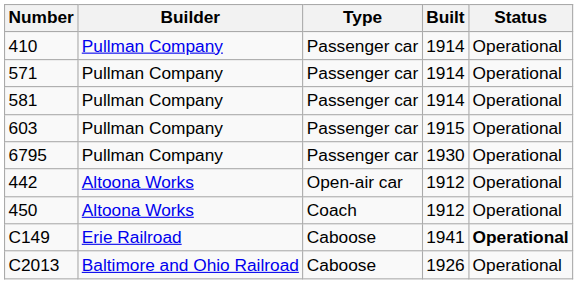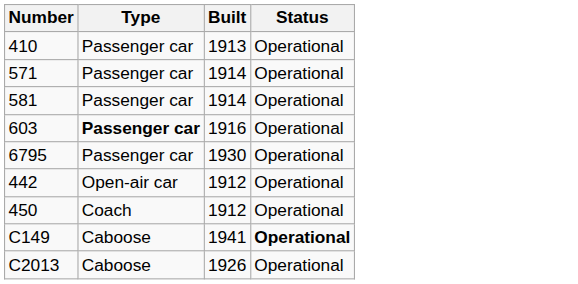 <table class="wikitable">
 <tr>
 <th>Number</th>
-<th>Builder</th>
 <th>Type</th>
 <th>Built</th>
 <th>Status</th>
 </tr>
 <tr>
 <td>410</td>
-<td><a href='#'>Pullman Company</a></td>
 <td>Passenger car</td>
-<td>1914</td>
+<td>1913</td>
 <td>Operational</td>
 </tr>
 <tr>
 <td>571</td>
-<td>Pullman Company</td>
 <td>Passenger car</td>
 <td>1914</td>
 <td>Operational</td>
 </tr>
 <tr>
 <td>581</td>
-<td>Pullman Company</td>
 <td>Passenger car</td>
 <td>1914</td>
 <td>Operational</td>
 </tr>
 <tr>
 <td>603</td>
-<td>Pullman Company</td>
-<td>Passenger car</td>
-<td>1915</td>
+<td><strong>Passenger car</strong></td>
+<td>1916</td>
 <td>Operational</td>
 </tr>
 <tr>
 <td>6795</td>
-<td>Pullman Company</td>
 <td>Passenger car</td>
 <td>1930</td>
 <td>Operational</td>
 </tr>
 <tr>
 <td>442</td>
-<td><a href='#'>Altoona Works</a></td>
 <td>Open-air car</td>
 <td>1912</td>
 <td>Operational</td>
 </tr>
 <tr>
 <td>450</td>
-<td><a href='#'>Altoona Works</a></td>
 <td>Coach</td>
 <td>1912</td>
 <td>Operational</td>
 </tr>
 <tr>
 <td>C149</td>
-<td><a href='#'>Erie Railroad</a></td>
 <td>Caboose</td>
 <td>1941</td>
 <td><strong>Operational</strong></td>
 </tr>
 <tr>
 <td>C2013</td>
-<td><a href='#'>Baltimore and Ohio Railroad</a></td>
 <td>Caboose</td>
 <td>1926</td>
 <td>Operational</td>
 </tr>
 </table>
